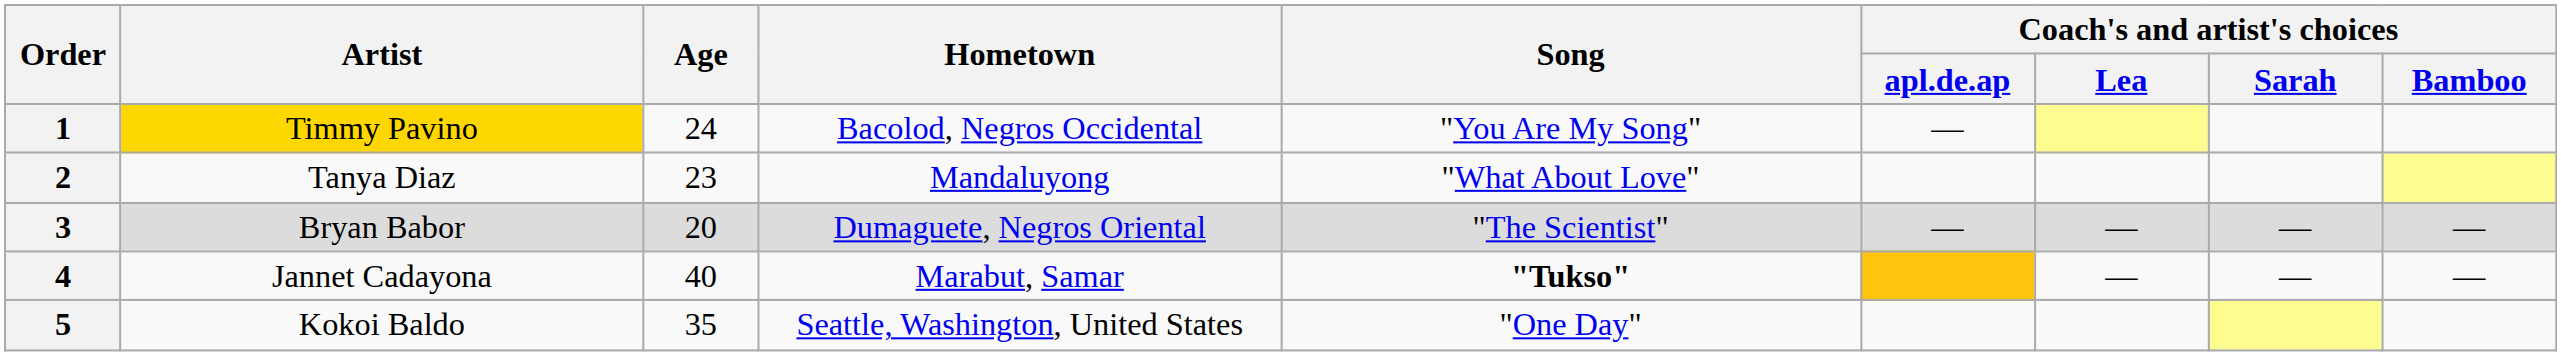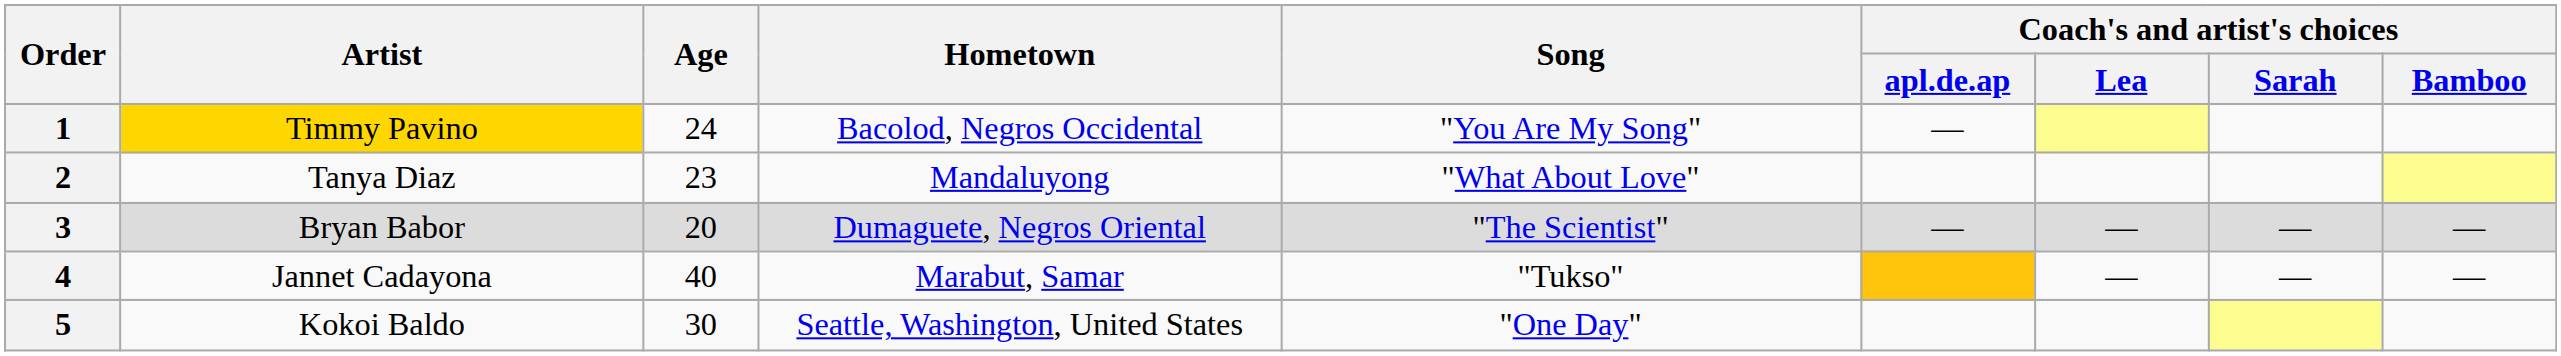 <table class="wikitable" style="text-align:center; line-height:17px; width:100%;">
 <tr>
 <th rowspan="2" scope="col" style="width:04%;">Order</th>
 <th rowspan="2" scope="col" style="width:18%;">Artist</th>
 <th rowspan="2" scope="col" style="width:04%;">Age</th>
 <th rowspan="2" scope="col" style="width:18%;">Hometown</th>
 <th rowspan="2" scope="col" style="width:20%;">Song</th>
 <th colspan="4" scope="col" style="width:24%;">Coach's and artist's choices</th>
 </tr>
 <tr>
 <th style="width:06%;"><a href='#'>apl.de.ap</a></th>
 <th style="width:06%;"><a href='#'>Lea</a></th>
 <th style="width:06%;"><a href='#'>Sarah</a></th>
 <th style="width:06%;"><a href='#'>Bamboo</a></th>
 </tr>
 <tr>
 <th scope="row">1</th>
 <td style="background: gold;">Timmy Pavino</td>
 <td>24</td>
 <td><a href='#'>Bacolod</a>, <a href='#'>Negros Occidental</a></td>
 <td>"<a href='#'>You Are My Song</a>"</td>
 <td>—</td>
 <td style="background:#fdfc8f;"><strong></strong></td>
 <td><strong></strong></td>
 <td><strong></strong></td>
 </tr>
 <tr>
 <th scope="row">2</th>
 <td>Tanya Diaz</td>
 <td>23</td>
 <td><a href='#'>Mandaluyong</a></td>
 <td>"<a href='#'>What About Love</a>"</td>
 <td><strong></strong></td>
 <td><strong></strong></td>
 <td><strong></strong></td>
 <td style="background:#fdfc8f;"><strong></strong></td>
 </tr>
 <tr>
 <th scope="row">3</th>
 <td style="background:#DCDCDC;">Bryan Babor</td>
 <td style="background:#DCDCDC;">20</td>
 <td style="background:#DCDCDC;"><a href='#'>Dumaguete</a>, <a href='#'>Negros Oriental</a></td>
 <td style="background:#DCDCDC;">"<a href='#'>The Scientist</a>"</td>
 <td style="background:#DCDCDC;">—</td>
 <td style="background:#DCDCDC;">—</td>
 <td style="background:#DCDCDC;">—</td>
 <td style="background:#DCDCDC;">—</td>
 </tr>
 <tr>
 <th scope="row">4</th>
 <td>Jannet Cadayona</td>
 <td>40</td>
 <td><a href='#'>Marabut</a>, <a href='#'>Samar</a></td>
-<td><strong>"Tukso"</strong></td>
+<td>"Tukso"</td>
 <td style="background:#FFC40C;"><strong></strong></td>
 <td>—</td>
 <td>—</td>
 <td>—</td>
 </tr>
 <tr>
 <th scope="row">5</th>
 <td>Kokoi Baldo</td>
-<td>35</td>
+<td>30</td>
 <td><a href='#'>Seattle, Washington</a>, United States</td>
 <td>"<a href='#'>One Day</a>"</td>
 <td><strong></strong></td>
 <td><strong></strong></td>
 <td style="background:#fdfc8f;"><strong></strong></td>
 <td><strong></strong></td>
 </tr>
 </table>
